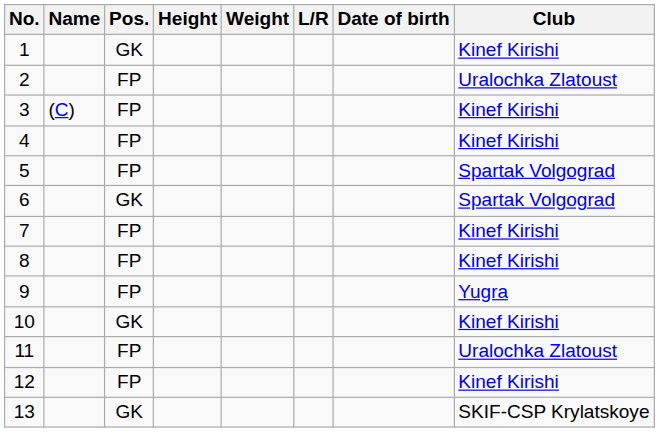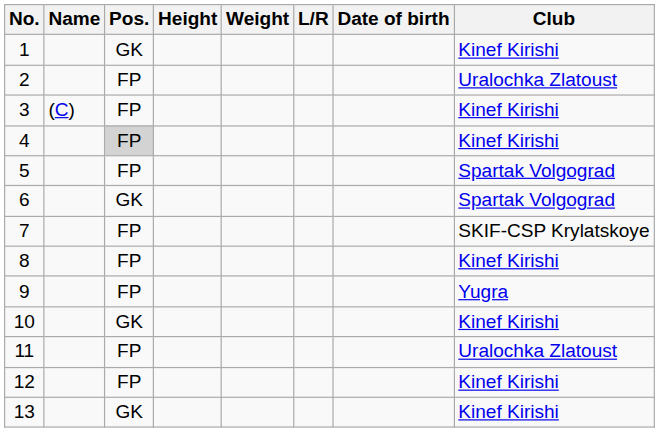 <table class="wikitable sortable" style="text-align:center">
 <tr>
 <th>No.</th>
 <th>Name</th>
 <th>Pos.</th>
 <th>Height</th>
 <th>Weight</th>
 <th>L/R</th>
 <th>Date of birth</th>
 <th>Club</th>
 </tr>
 <tr>
 <td>1</td>
 <td align=left></td>
 <td>GK</td>
 <td></td>
 <td></td>
 <td></td>
 <td align=left></td>
 <td align=left> <a href='#'>Kinef Kirishi</a></td>
 </tr>
 <tr>
 <td>2</td>
 <td align=left></td>
 <td>FP</td>
 <td></td>
 <td></td>
 <td></td>
 <td align=left></td>
 <td align=left> <a href='#'>Uralochka Zlatoust</a></td>
 </tr>
 <tr>
 <td>3</td>
 <td align=left> (<a href='#'>C</a>)</td>
 <td>FP</td>
 <td></td>
 <td></td>
 <td></td>
 <td align=left></td>
 <td align=left> <a href='#'>Kinef Kirishi</a></td>
 </tr>
 <tr>
 <td>4</td>
 <td align=left></td>
-<td>FP</td>
+<td style="background: lightgrey;">FP</td>
 <td></td>
 <td></td>
 <td></td>
 <td align=left></td>
 <td align=left> <a href='#'>Kinef Kirishi</a></td>
 </tr>
 <tr>
 <td>5</td>
 <td align=left></td>
 <td>FP</td>
 <td></td>
 <td></td>
 <td></td>
 <td align=left></td>
 <td align=left> <a href='#'>Spartak Volgograd</a></td>
 </tr>
 <tr>
 <td>6</td>
 <td align=left></td>
 <td>GK</td>
 <td></td>
 <td></td>
 <td></td>
 <td align=left></td>
 <td align=left> <a href='#'>Spartak Volgograd</a></td>
 </tr>
 <tr>
 <td>7</td>
 <td align=left></td>
 <td>FP</td>
 <td></td>
 <td></td>
 <td></td>
 <td align=left></td>
-<td align=left> <a href='#'>Kinef Kirishi</a></td>
+<td align=left> SKIF-CSP Krylatskoye</td>
 </tr>
 <tr>
 <td>8</td>
 <td align=left></td>
 <td>FP</td>
 <td></td>
 <td></td>
 <td></td>
 <td align=left></td>
 <td align=left> <a href='#'>Kinef Kirishi</a></td>
 </tr>
 <tr>
 <td>9</td>
 <td align=left></td>
 <td>FP</td>
 <td></td>
 <td></td>
 <td></td>
 <td align=left></td>
 <td align=left> <a href='#'>Yugra</a></td>
 </tr>
 <tr>
 <td>10</td>
 <td align=left></td>
 <td>GK</td>
 <td></td>
 <td></td>
 <td></td>
 <td align=left></td>
 <td align=left> <a href='#'>Kinef Kirishi</a></td>
 </tr>
 <tr>
 <td>11</td>
 <td align=left></td>
 <td>FP</td>
 <td></td>
 <td></td>
 <td></td>
 <td align=left></td>
 <td align=left> <a href='#'>Uralochka Zlatoust</a></td>
 </tr>
 <tr>
 <td>12</td>
 <td align=left></td>
 <td>FP</td>
 <td></td>
 <td></td>
 <td></td>
 <td align=left></td>
 <td align=left> <a href='#'>Kinef Kirishi</a></td>
 </tr>
 <tr>
 <td>13</td>
 <td align=left></td>
 <td>GK</td>
 <td></td>
 <td></td>
 <td></td>
 <td align=left></td>
-<td align=left> SKIF-CSP Krylatskoye</td>
+<td align=left> <a href='#'>Kinef Kirishi</a></td>
 </tr>
 </table>
